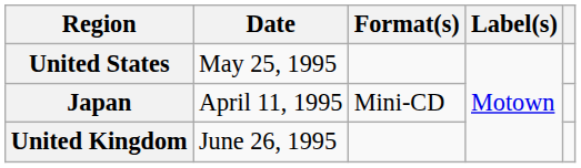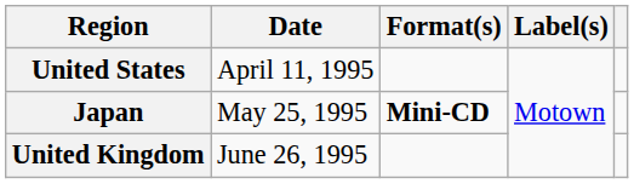 <table class="wikitable plainrowheaders">
 <tr>
 <th scope="col">Region</th>
 <th scope="col">Date</th>
 <th scope="col">Format(s)</th>
 <th scope="col">Label(s)</th>
 <th scope="col"></th>
 </tr>
 <tr>
 <th scope="row">United States</th>
-<td>May 25, 1995</td>
+<td>April 11, 1995</td>
 <td></td>
 <td rowspan="3"><a href='#'>Motown</a></td>
 <td></td>
 </tr>
 <tr>
 <th scope="row">Japan</th>
-<td>April 11, 1995</td>
-<td>Mini-CD</td>
+<td>May 25, 1995</td>
+<td><strong>Mini-CD</strong></td>
 <td></td>
 </tr>
 <tr>
 <th scope="row">United Kingdom</th>
 <td>June 26, 1995</td>
 <td></td>
 <td></td>
 </tr>
 </table>
